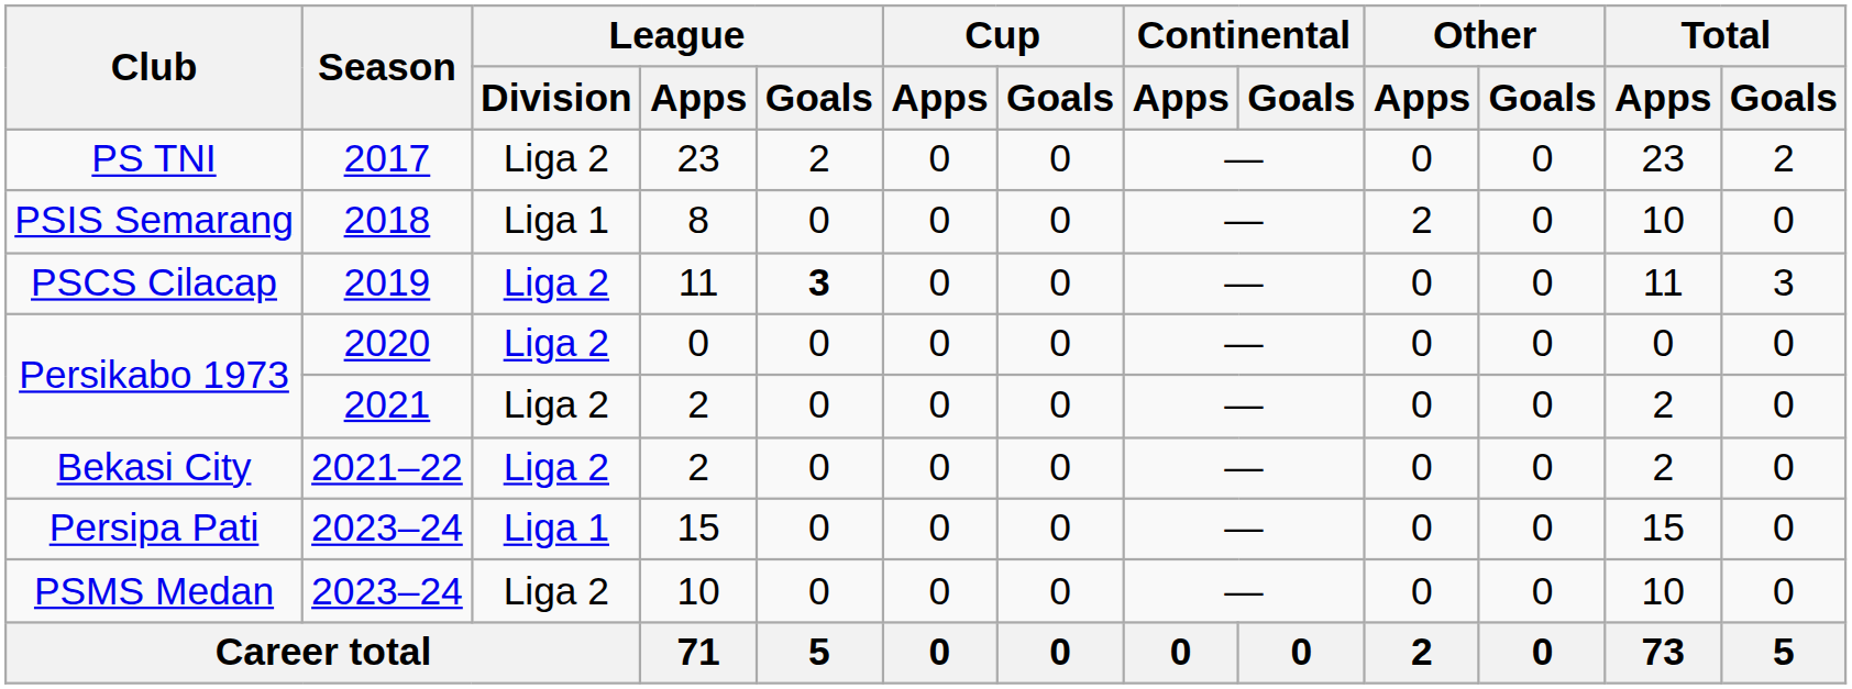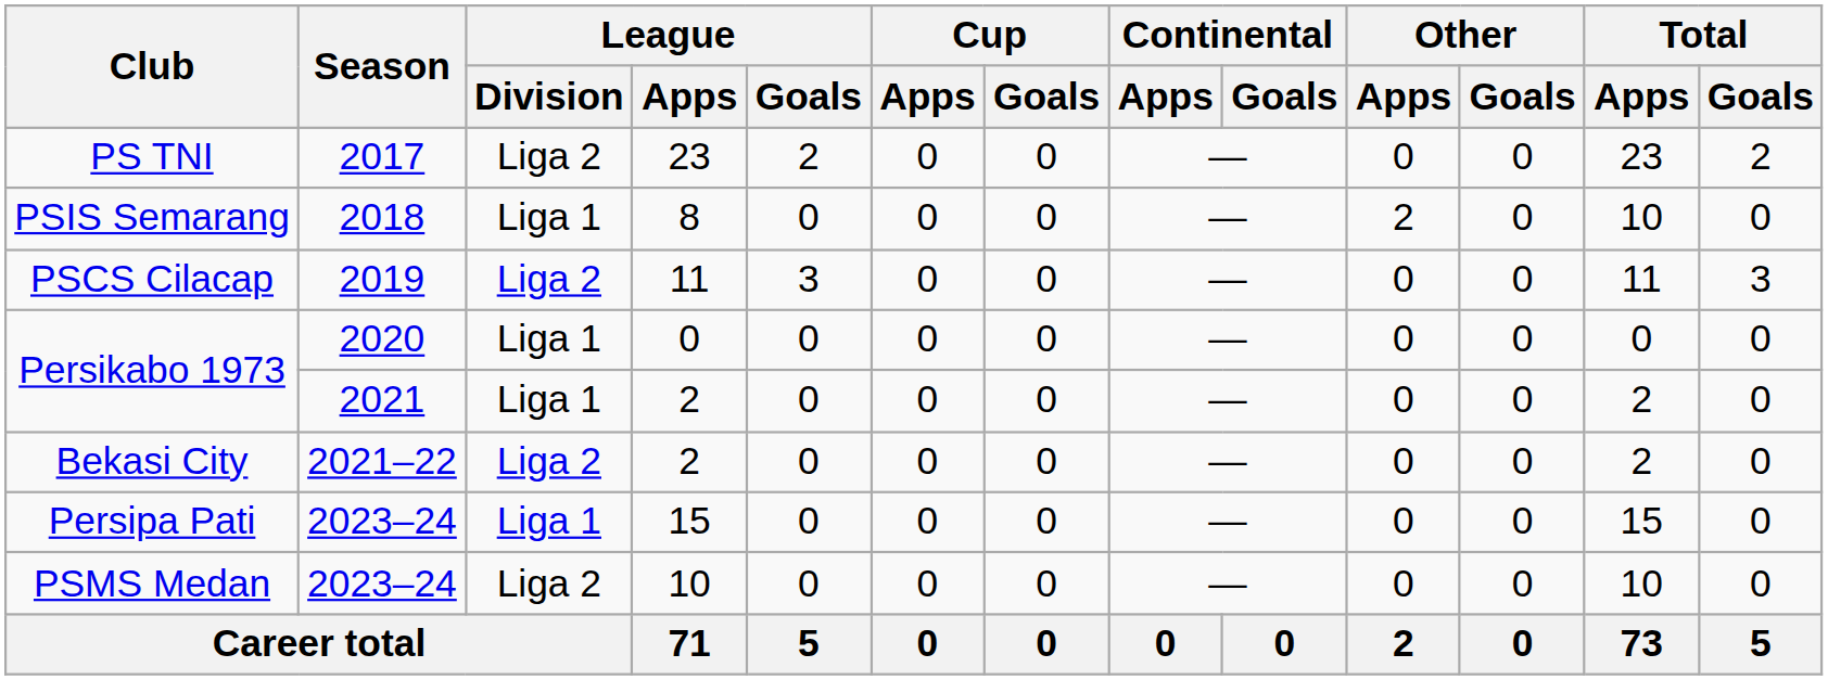 <table class="wikitable" style="text-align:center">
 <tr>
 <th rowspan="2">Club</th>
 <th rowspan="2">Season</th>
 <th colspan="3">League</th>
 <th colspan="2">Cup</th>
 <th colspan="2">Continental</th>
 <th colspan="2">Other</th>
 <th colspan="2">Total</th>
 </tr>
 <tr>
 <th>Division</th>
 <th>Apps</th>
 <th>Goals</th>
 <th>Apps</th>
 <th>Goals</th>
 <th>Apps</th>
 <th>Goals</th>
 <th>Apps</th>
 <th>Goals</th>
 <th>Apps</th>
 <th>Goals</th>
 </tr>
 <tr>
 <td rowspan="1" valign="center"><a href='#'>PS TNI</a></td>
 <td><a href='#'>2017</a></td>
 <td rowspan="1">Liga 2</td>
 <td>23</td>
 <td>2</td>
 <td>0</td>
 <td>0</td>
 <td colspan="2">—</td>
 <td>0</td>
 <td>0</td>
 <td>23</td>
 <td>2</td>
 </tr>
 <tr>
 <td rowspan="1" valign="center"><a href='#'>PSIS Semarang</a></td>
 <td><a href='#'>2018</a></td>
 <td rowspan="1" valign="center">Liga 1</td>
 <td>8</td>
 <td>0</td>
 <td>0</td>
 <td>0</td>
 <td colspan="2">—</td>
 <td>2</td>
 <td>0</td>
 <td>10</td>
 <td>0</td>
 </tr>
 <tr>
 <td rowspan="1" valign="center"><a href='#'>PSCS Cilacap</a></td>
 <td><a href='#'>2019</a></td>
 <td rowspan="1" valign="center"><a href='#'>Liga 2</a></td>
 <td>11</td>
-<td><strong>3</strong></td>
+<td>3</td>
 <td>0</td>
 <td>0</td>
 <td colspan="2">—</td>
 <td>0</td>
 <td>0</td>
 <td>11</td>
 <td>3</td>
 </tr>
 <tr>
 <td rowspan="2" valign="center"><a href='#'>Persikabo 1973</a></td>
 <td><a href='#'>2020</a></td>
-<td rowspan="1" valign="center"><a href='#'>Liga 2</a></td>
+<td rowspan="1" valign="center">Liga 1</td>
 <td>0</td>
 <td>0</td>
 <td>0</td>
 <td>0</td>
 <td colspan="2">—</td>
 <td>0</td>
 <td>0</td>
 <td>0</td>
 <td>0</td>
 </tr>
 <tr>
 <td><a href='#'>2021</a></td>
-<td rowspan="1">Liga 2</td>
+<td rowspan="1" valign="center">Liga 1</td>
 <td>2</td>
 <td>0</td>
 <td>0</td>
 <td>0</td>
 <td colspan="2">—</td>
 <td>0</td>
 <td>0</td>
 <td>2</td>
 <td>0</td>
 </tr>
 <tr>
 <td rowspan="1"><a href='#'>Bekasi City</a></td>
 <td><a href='#'>2021–22</a></td>
 <td rowspan="1"><a href='#'>Liga 2</a></td>
 <td>2</td>
 <td>0</td>
 <td>0</td>
 <td>0</td>
 <td colspan="2">—</td>
 <td>0</td>
 <td>0</td>
 <td>2</td>
 <td>0</td>
 </tr>
 <tr>
 <td rowspan="1"><a href='#'>Persipa Pati</a></td>
 <td><a href='#'>2023–24</a></td>
 <td rowspan="1" valign="center"><a href='#'>Liga 1</a></td>
 <td>15</td>
 <td>0</td>
 <td>0</td>
 <td>0</td>
 <td colspan="2">—</td>
 <td>0</td>
 <td>0</td>
 <td>15</td>
 <td>0</td>
 </tr>
 <tr>
 <td rowspan="1"><a href='#'>PSMS Medan</a></td>
 <td><a href='#'>2023–24</a></td>
 <td rowspan="1">Liga 2</td>
 <td>10</td>
 <td>0</td>
 <td>0</td>
 <td>0</td>
 <td colspan="2">—</td>
 <td>0</td>
 <td>0</td>
 <td>10</td>
 <td>0</td>
 </tr>
 <tr>
 <th colspan="3">Career total</th>
 <th>71</th>
 <th>5</th>
 <th>0</th>
 <th>0</th>
 <th>0</th>
 <th>0</th>
 <th>2</th>
 <th>0</th>
 <th>73</th>
 <th>5</th>
 </tr>
 </table>
